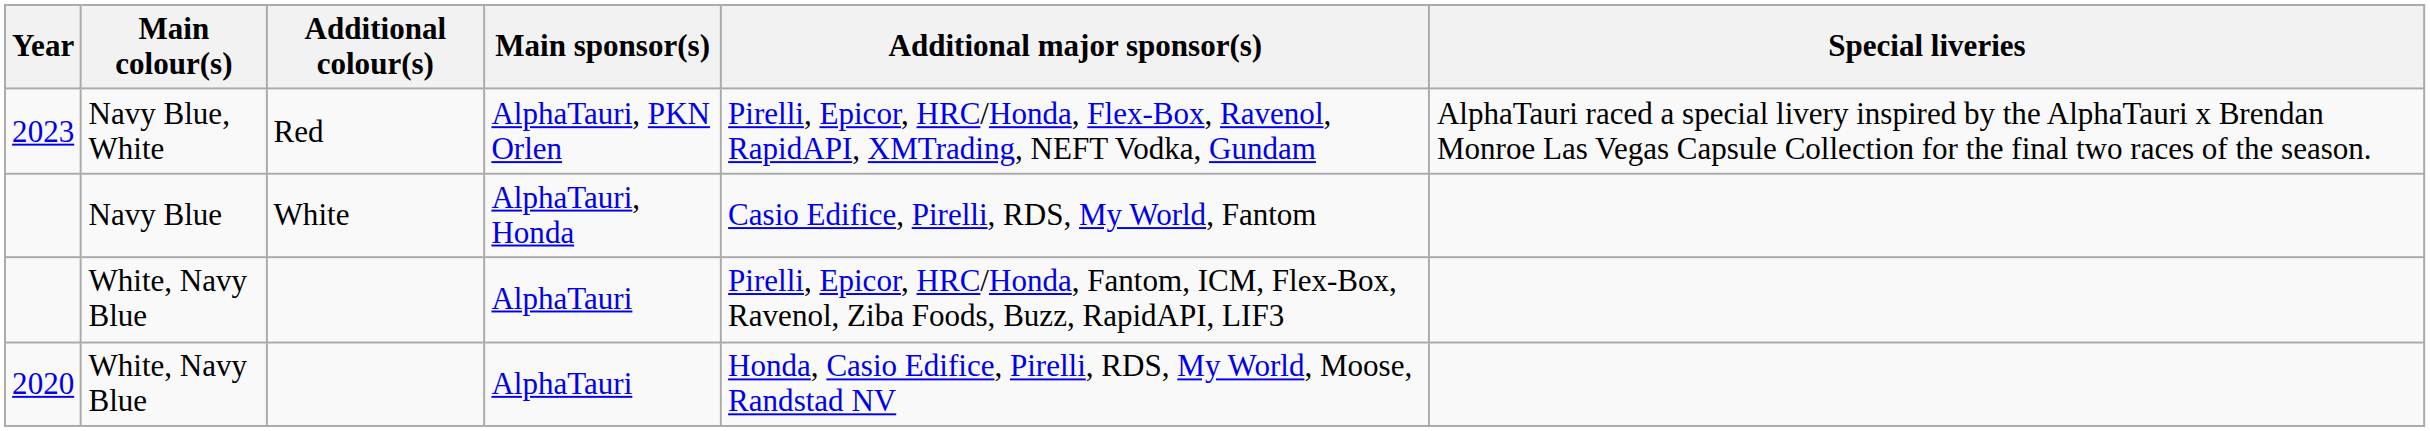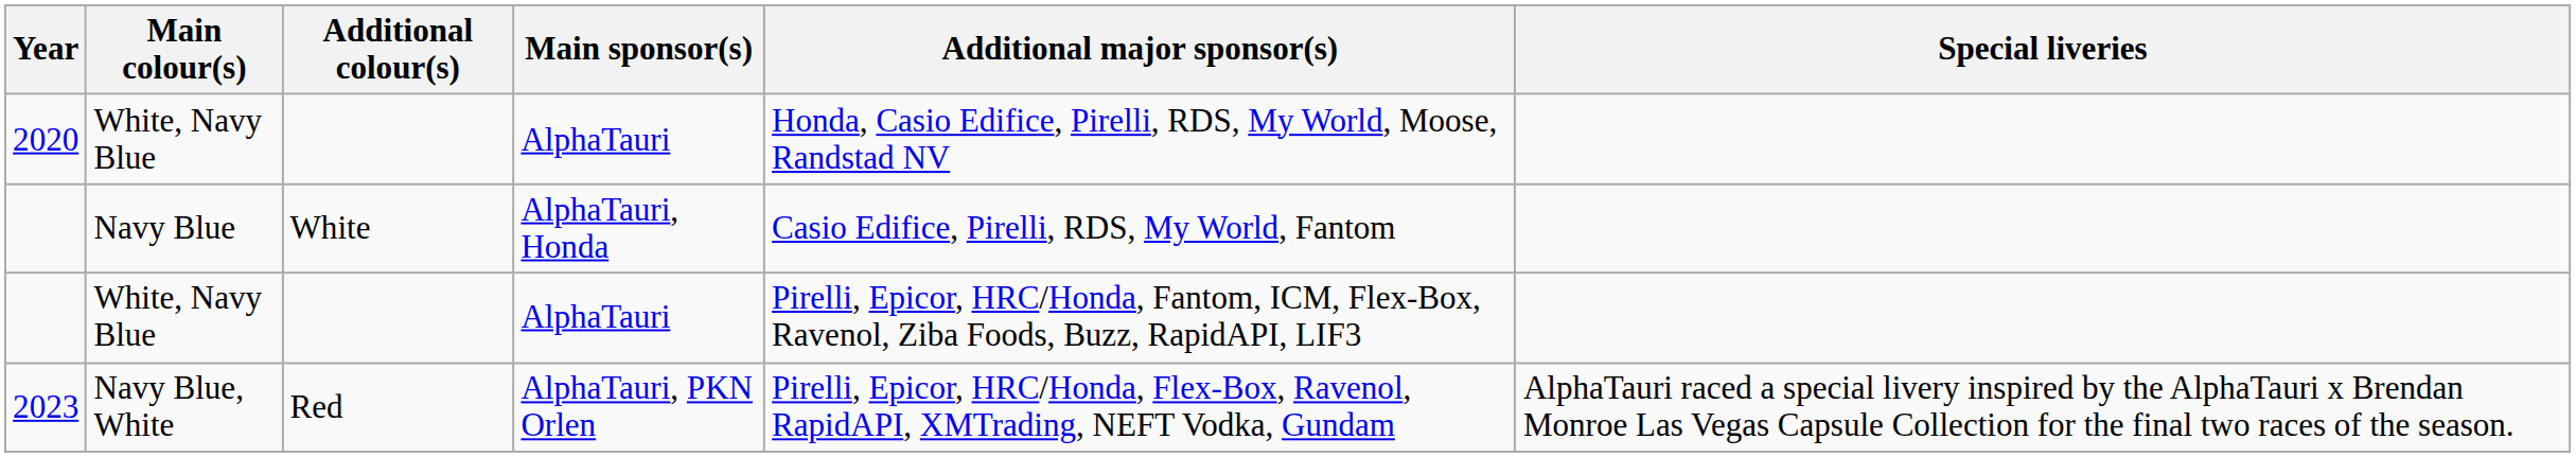 <table class="wikitable">
 <tr>
 <th>Year</th>
 <th>Main colour(s)</th>
 <th>Additional colour(s)</th>
 <th>Main sponsor(s)</th>
 <th>Additional major sponsor(s)</th>
 <th>Special liveries</th>
 </tr>
 <tr>
-<td><a href='#'>2023</a></td>
-<td>Navy Blue, White</td>
-<td>Red</td>
-<td><a href='#'>AlphaTauri</a>, <a href='#'>PKN Orlen</a></td>
-<td><a href='#'>Pirelli</a>, <a href='#'>Epicor</a>, <a href='#'>HRC</a>/<a href='#'>Honda</a>, <a href='#'>Flex-Box</a>, <a href='#'>Ravenol</a>, <a href='#'>RapidAPI</a>, <a href='#'>XMTrading</a>, NEFT Vodka, <a href='#'>Gundam</a></td>
-<td>AlphaTauri raced a special livery inspired by the AlphaTauri x Brendan Monroe Las Vegas Capsule Collection for the final two races of the season.</td>
+<td><a href='#'>2020</a></td>
+<td>White, Navy Blue</td>
+<td></td>
+<td><a href='#'>AlphaTauri</a></td>
+<td><a href='#'>Honda</a>, <a href='#'>Casio Edifice</a>, <a href='#'>Pirelli</a>, RDS, <a href='#'>My World</a>, Moose, <a href='#'>Randstad NV</a></td>
+<td></td>
 </tr>
 <tr>
 <td></td>
 <td>Navy Blue</td>
 <td>White</td>
 <td><a href='#'>AlphaTauri</a>, <a href='#'>Honda</a></td>
 <td><a href='#'>Casio Edifice</a>, <a href='#'>Pirelli</a>, RDS, <a href='#'>My World</a>, Fantom</td>
 <td></td>
 </tr>
 <tr>
 <td></td>
 <td>White, Navy Blue</td>
 <td></td>
 <td><a href='#'>AlphaTauri</a></td>
 <td><a href='#'>Pirelli</a>, <a href='#'>Epicor</a>, <a href='#'>HRC</a>/<a href='#'>Honda</a>, Fantom, ICM, Flex-Box, Ravenol, Ziba Foods, Buzz, RapidAPI, LIF3</td>
 <td></td>
 </tr>
 <tr>
-<td><a href='#'>2020</a></td>
-<td>White, Navy Blue</td>
-<td></td>
-<td><a href='#'>AlphaTauri</a></td>
-<td><a href='#'>Honda</a>, <a href='#'>Casio Edifice</a>, <a href='#'>Pirelli</a>, RDS, <a href='#'>My World</a>, Moose, <a href='#'>Randstad NV</a></td>
-<td></td>
+<td><a href='#'>2023</a></td>
+<td>Navy Blue, White</td>
+<td>Red</td>
+<td><a href='#'>AlphaTauri</a>, <a href='#'>PKN Orlen</a></td>
+<td><a href='#'>Pirelli</a>, <a href='#'>Epicor</a>, <a href='#'>HRC</a>/<a href='#'>Honda</a>, <a href='#'>Flex-Box</a>, <a href='#'>Ravenol</a>, <a href='#'>RapidAPI</a>, <a href='#'>XMTrading</a>, NEFT Vodka, <a href='#'>Gundam</a></td>
+<td>AlphaTauri raced a special livery inspired by the AlphaTauri x Brendan Monroe Las Vegas Capsule Collection for the final two races of the season.</td>
 </tr>
 </table>
